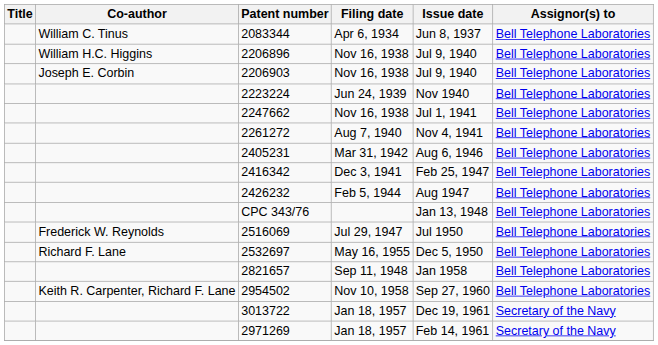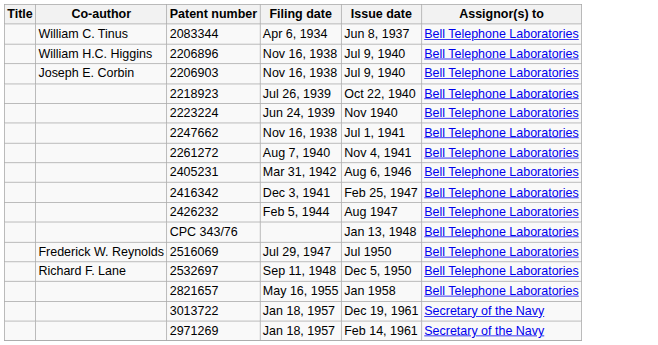 <table class="wikitable">
 <tr>
 <th>Title</th>
 <th>Co-author</th>
 <th>Patent number</th>
 <th>Filing date</th>
 <th>Issue date</th>
 <th>Assignor(s) to</th>
 </tr>
 <tr>
 <td></td>
 <td>William C. Tinus</td>
 <td>2083344</td>
 <td>Apr 6, 1934</td>
 <td>Jun 8, 1937</td>
 <td><a href='#'>Bell Telephone Laboratories</a></td>
 </tr>
 <tr>
 <td></td>
 <td>William H.C. Higgins</td>
 <td>2206896</td>
 <td>Nov 16, 1938</td>
 <td>Jul 9, 1940</td>
 <td><a href='#'>Bell Telephone Laboratories</a></td>
 </tr>
 <tr>
 <td></td>
 <td>Joseph E. Corbin</td>
 <td>2206903</td>
 <td>Nov 16, 1938</td>
 <td>Jul 9, 1940</td>
+<td><a href='#'>Bell Telephone Laboratories</a></td>
+</tr>
+<tr>
+<td></td>
+<td></td>
+<td>2218923</td>
+<td>Jul 26, 1939</td>
+<td>Oct 22, 1940</td>
 <td><a href='#'>Bell Telephone Laboratories</a></td>
 </tr>
 <tr>
 <td></td>
 <td></td>
 <td>2223224</td>
 <td>Jun 24, 1939</td>
 <td>Nov 1940</td>
 <td><a href='#'>Bell Telephone Laboratories</a></td>
 </tr>
 <tr>
 <td></td>
 <td></td>
 <td>2247662</td>
 <td>Nov 16, 1938</td>
 <td>Jul 1, 1941</td>
 <td><a href='#'>Bell Telephone Laboratories</a></td>
 </tr>
 <tr>
 <td></td>
 <td></td>
 <td>2261272</td>
 <td>Aug 7, 1940</td>
 <td>Nov 4, 1941</td>
 <td><a href='#'>Bell Telephone Laboratories</a></td>
 </tr>
 <tr>
 <td></td>
 <td></td>
 <td>2405231</td>
 <td>Mar 31, 1942</td>
 <td>Aug 6, 1946</td>
 <td><a href='#'>Bell Telephone Laboratories</a></td>
 </tr>
 <tr>
 <td></td>
 <td></td>
 <td>2416342</td>
 <td>Dec 3, 1941</td>
 <td>Feb 25, 1947</td>
 <td><a href='#'>Bell Telephone Laboratories</a></td>
 </tr>
 <tr>
 <td></td>
 <td></td>
 <td>2426232</td>
 <td>Feb 5, 1944</td>
 <td>Aug 1947</td>
 <td><a href='#'>Bell Telephone Laboratories</a></td>
 </tr>
 <tr>
 <td></td>
 <td></td>
 <td>CPC 343/76</td>
 <td></td>
 <td>Jan 13, 1948</td>
 <td><a href='#'>Bell Telephone Laboratories</a></td>
 </tr>
 <tr>
 <td></td>
 <td>Frederick W. Reynolds</td>
 <td>2516069</td>
 <td>Jul 29, 1947</td>
 <td>Jul 1950</td>
 <td><a href='#'>Bell Telephone Laboratories</a></td>
 </tr>
 <tr>
 <td></td>
 <td>Richard F. Lane</td>
 <td>2532697</td>
-<td>May 16, 1955</td>
+<td>Sep 11, 1948</td>
 <td>Dec 5, 1950</td>
 <td><a href='#'>Bell Telephone Laboratories</a></td>
 </tr>
 <tr>
 <td></td>
 <td></td>
 <td>2821657</td>
-<td>Sep 11, 1948</td>
+<td>May 16, 1955</td>
 <td>Jan 1958</td>
-<td><a href='#'>Bell Telephone Laboratories</a></td>
-</tr>
-<tr>
-<td></td>
-<td>Keith R. Carpenter, Richard F. Lane</td>
-<td>2954502</td>
-<td>Nov 10, 1958</td>
-<td>Sep 27, 1960</td>
 <td><a href='#'>Bell Telephone Laboratories</a></td>
 </tr>
 <tr>
 <td></td>
 <td></td>
 <td>3013722</td>
 <td>Jan 18, 1957</td>
 <td>Dec 19, 1961</td>
 <td><a href='#'>Secretary of the Navy</a></td>
 </tr>
 <tr>
 <td></td>
 <td></td>
 <td>2971269</td>
 <td>Jan 18, 1957</td>
 <td>Feb 14, 1961</td>
 <td><a href='#'>Secretary of the Navy</a></td>
 </tr>
 <tr>
 </tr>
 </table>
